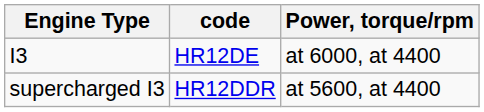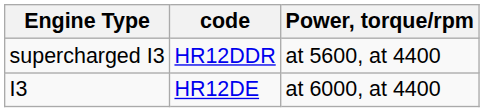 <table class="wikitable">
 <tr>
 <th>Engine Type</th>
 <th>code</th>
 <th>Power, torque/rpm</th>
 </tr>
 <tr>
+<td> supercharged I3</td>
+<td><a href='#'>HR12DDR</a></td>
+<td> at 5600,  at 4400</td>
+</tr>
+<tr>
 <td> I3</td>
 <td><a href='#'>HR12DE</a></td>
 <td> at 6000,  at 4400</td>
 </tr>
-<tr>
-<td> supercharged I3</td>
-<td><a href='#'>HR12DDR</a></td>
-<td> at 5600,  at 4400</td>
-</tr>
 </table>
